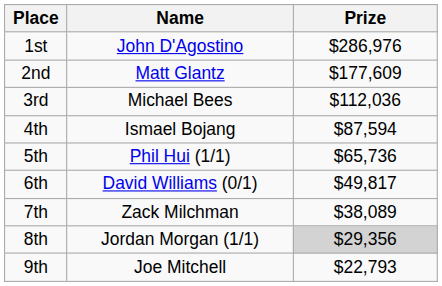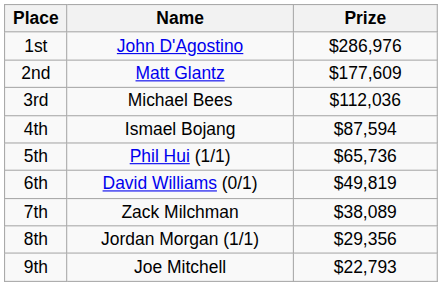 <table class="wikitable">
 <tr>
 <th width="50">Place</th>
 <th width="200">Name</th>
 <th width="125">Prize</th>
 </tr>
 <tr>
 <td align = "center">1st</td>
 <td align = "center"><a href='#'>John D'Agostino</a></td>
 <td align = "center">$286,976</td>
 </tr>
 <tr>
 <td align = "center">2nd</td>
 <td align = "center"><a href='#'>Matt Glantz</a></td>
 <td align = "center">$177,609</td>
 </tr>
 <tr>
 <td align = "center">3rd</td>
 <td align = "center">Michael Bees</td>
 <td align = "center">$112,036</td>
 </tr>
 <tr>
 <td align = "center">4th</td>
 <td align = "center">Ismael Bojang</td>
 <td align = "center">$87,594</td>
 </tr>
 <tr>
 <td align = "center">5th</td>
 <td align = "center"><a href='#'>Phil Hui</a> (1/1)</td>
 <td align = "center">$65,736</td>
 </tr>
 <tr>
 <td align = "center">6th</td>
 <td align = "center"><a href='#'>David Williams</a> (0/1)</td>
-<td align = "center">$49,817</td>
+<td align = "center">$49,819</td>
 </tr>
 <tr>
 <td align = "center">7th</td>
 <td align = "center">Zack Milchman</td>
 <td align = "center">$38,089</td>
 </tr>
 <tr>
 <td align = "center">8th</td>
 <td align = "center">Jordan Morgan (1/1)</td>
-<td align = "center" style="background: lightgrey;">$29,356</td>
+<td align = "center">$29,356</td>
 </tr>
 <tr>
 <td align = "center">9th</td>
 <td align = "center">Joe Mitchell</td>
 <td align = "center">$22,793</td>
 </tr>
 </table>
